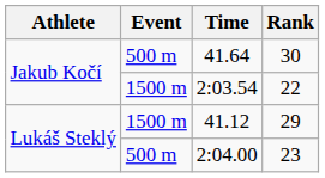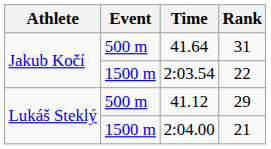 <table class="wikitable" style="font-size:90%">
 <tr>
 <th>Athlete</th>
 <th>Event</th>
 <th>Time</th>
 <th>Rank</th>
 </tr>
 <tr align=center>
 <td align=left rowspan=2><a href='#'>Jakub Kočí</a></td>
 <td align=left><a href='#'>500 m</a></td>
 <td>41.64</td>
-<td>30</td>
+<td>31</td>
 </tr>
 <tr align=center>
 <td align=left><a href='#'>1500 m</a></td>
 <td>2:03.54</td>
 <td>22</td>
 </tr>
 <tr align=center>
 <td align=left rowspan=2><a href='#'>Lukáš Steklý</a></td>
-<td align=left><a href='#'>1500 m</a></td>
+<td align=left><a href='#'>500 m</a></td>
 <td>41.12</td>
 <td>29</td>
 </tr>
 <tr align=center>
-<td align=left><a href='#'>500 m</a></td>
+<td align=left><a href='#'>1500 m</a></td>
 <td>2:04.00</td>
-<td>23</td>
+<td>21</td>
 </tr>
 </table>
